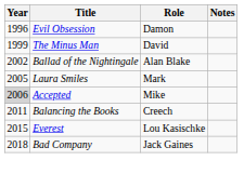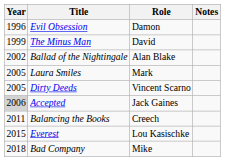 <table class="wikitable">
 <tr>
 <th>Year</th>
 <th>Title</th>
 <th>Role</th>
 <th>Notes</th>
 </tr>
 <tr>
 <td>1996</td>
 <td><em><a href='#'>Evil Obsession</a></em></td>
 <td>Damon</td>
 <td></td>
 </tr>
 <tr>
 <td>1999</td>
 <td><em><a href='#'>The Minus Man</a></em></td>
 <td>David</td>
 <td></td>
 </tr>
 <tr>
 <td>2002</td>
 <td><em>Ballad of the Nightingale</em></td>
 <td>Alan Blake</td>
 <td></td>
 </tr>
 <tr>
 <td>2005</td>
 <td><em>Laura Smiles</em></td>
 <td>Mark</td>
 <td></td>
 </tr>
 <tr>
+<td>2005</td>
+<td><em><a href='#'>Dirty Deeds</a></em></td>
+<td>Vincent Scarno</td>
+<td></td>
+</tr>
+<tr>
 <td style="background: lightgrey;">2006</td>
 <td><em><a href='#'>Accepted</a></em></td>
-<td>Mike</td>
+<td>Jack Gaines</td>
 <td></td>
 </tr>
 <tr>
 <td>2011</td>
 <td><em>Balancing the Books</em></td>
 <td>Creech</td>
 <td></td>
 </tr>
 <tr>
 <td>2015</td>
 <td><em><a href='#'>Everest</a></em></td>
 <td>Lou Kasischke</td>
 <td></td>
 </tr>
 <tr>
 <td>2018</td>
 <td><em>Bad Company</em></td>
-<td>Jack Gaines</td>
+<td>Mike</td>
 <td></td>
 </tr>
 </table>
